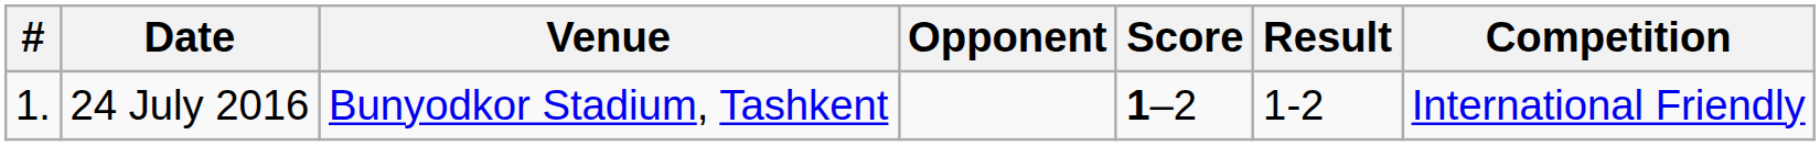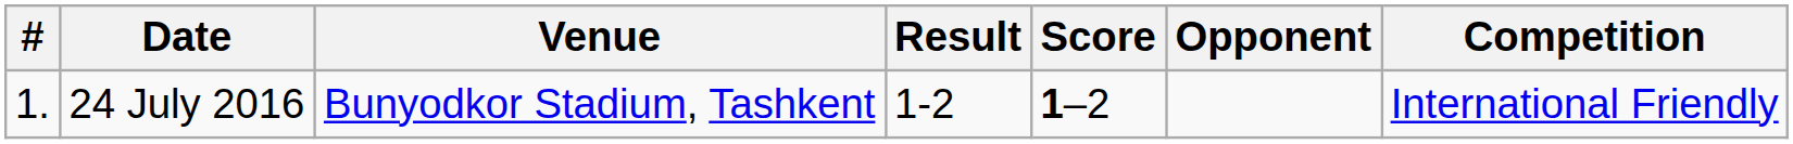 <table class="wikitable">
 <tr>
 <th>#</th>
 <th>Date</th>
 <th>Venue</th>
+<th>Result</th>
+<th>Score</th>
 <th>Opponent</th>
-<th>Score</th>
-<th>Result</th>
 <th>Competition</th>
 </tr>
 <tr>
 <td>1.</td>
 <td>24 July 2016</td>
 <td><a href='#'>Bunyodkor Stadium</a>, <a href='#'>Tashkent</a></td>
+<td>1-2</td>
+<td><strong>1</strong>–2</td>
 <td></td>
-<td><strong>1</strong>–2</td>
-<td>1-2</td>
 <td><a href='#'>International Friendly</a></td>
 </tr>
 </table>
